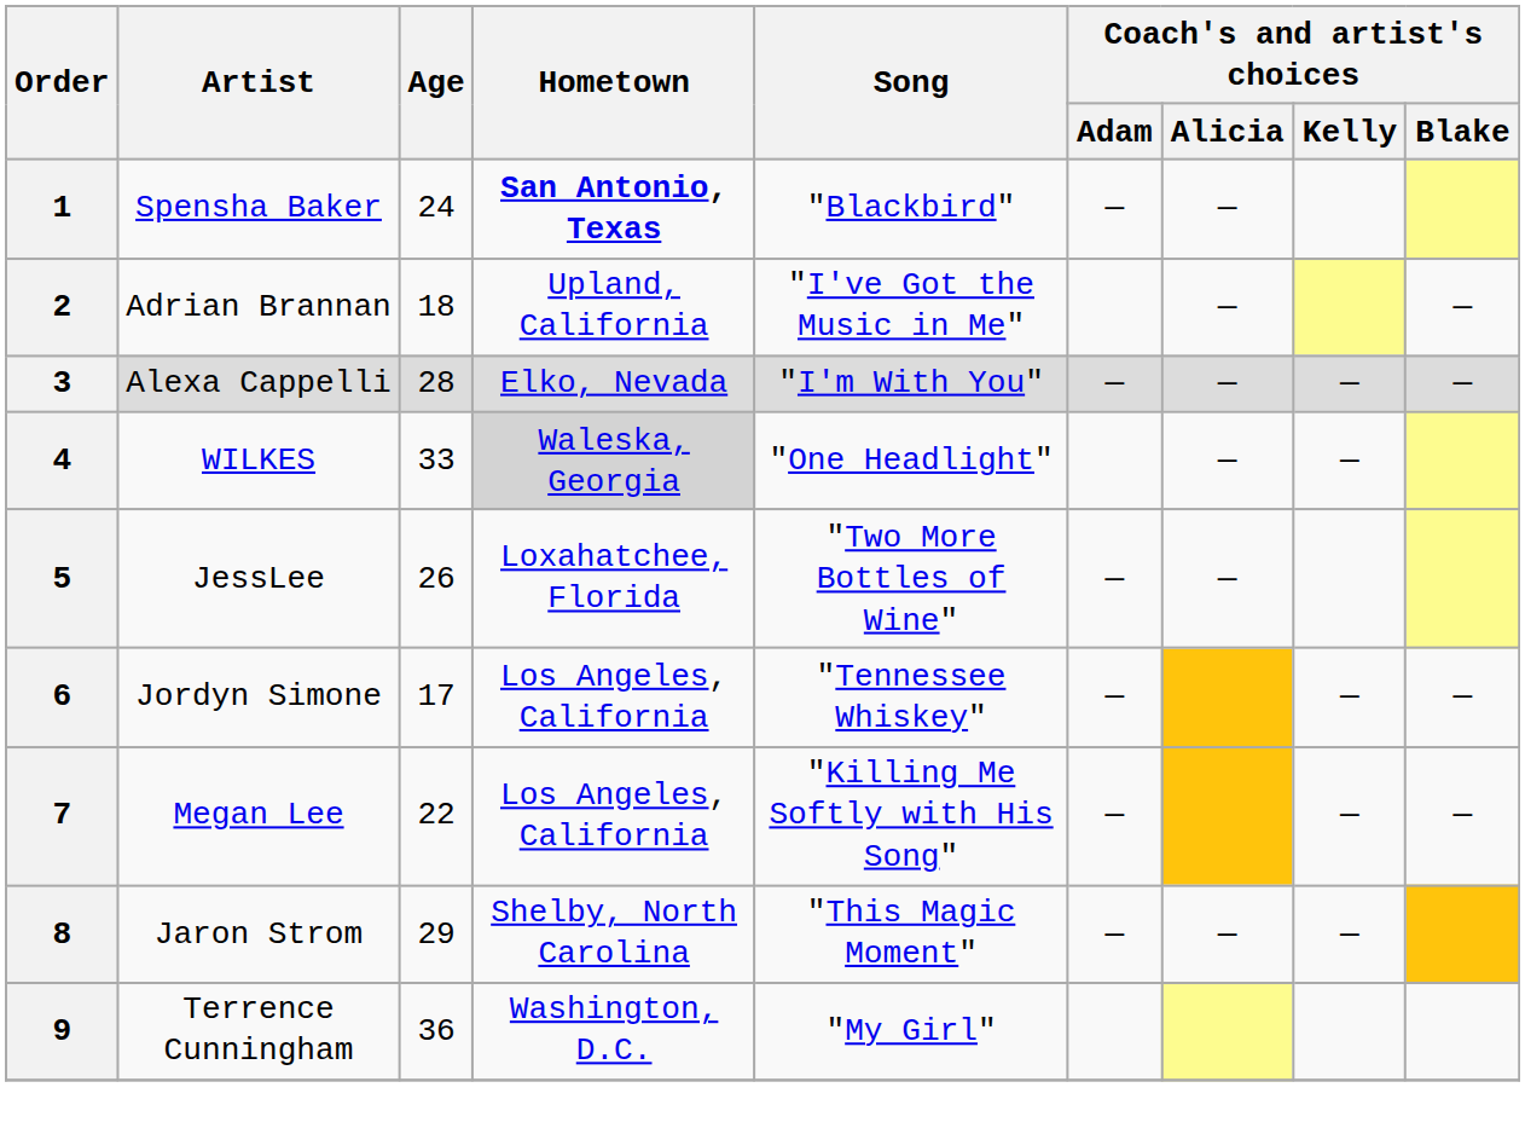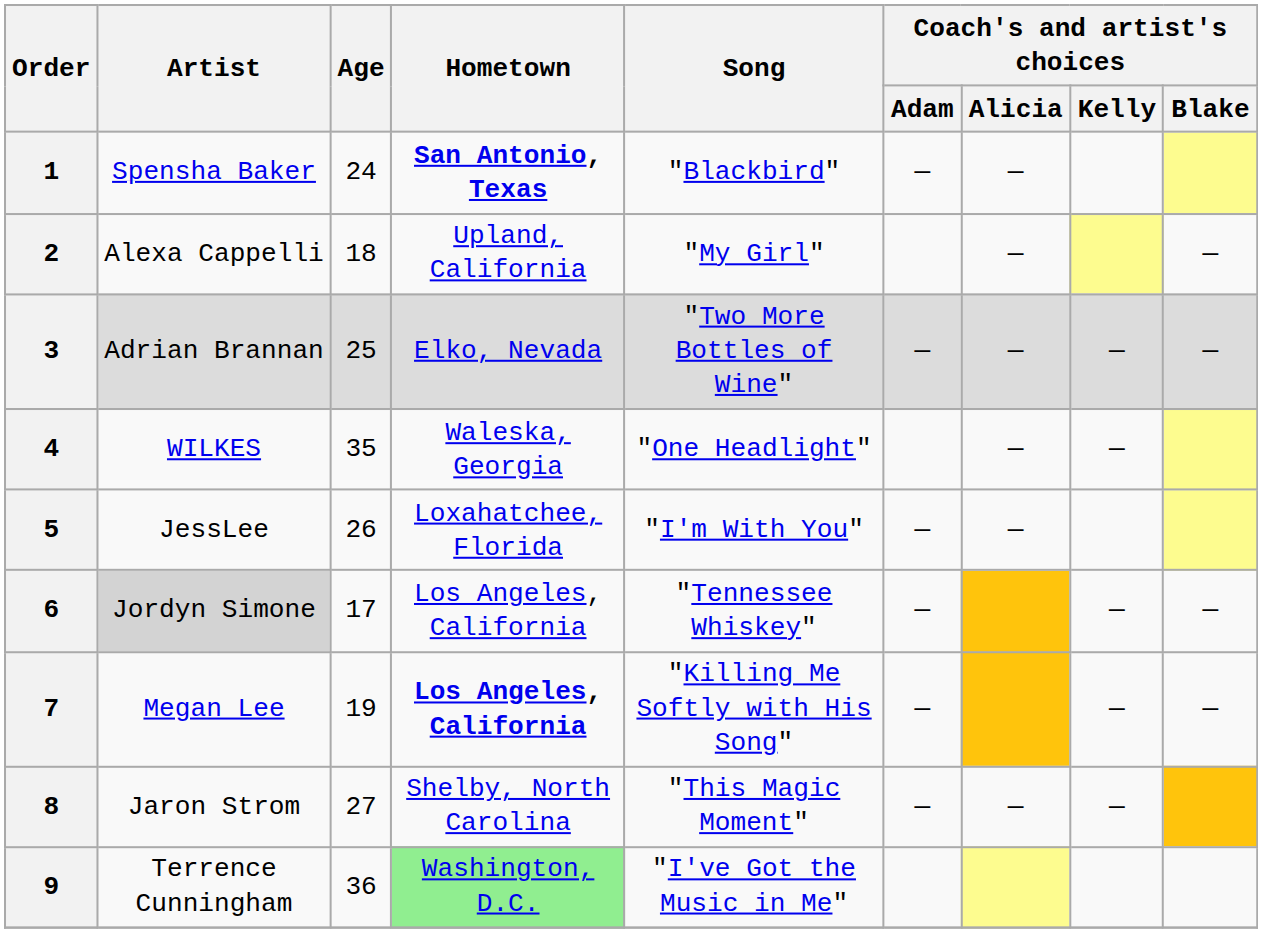 <table class="wikitable" style="text-align:center; line-height:17px; width:100%;">
 <tr>
 <th scope="col" rowspan="2" style="width:04%;">Order</th>
 <th scope="col" rowspan="2" style="width:18%;">Artist</th>
 <th scope="col" rowspan="2" style="width:04%;">Age</th>
 <th scope="col" rowspan="2" style="width:18%;">Hometown</th>
 <th scope="col" rowspan="2" style="width:20%;">Song</th>
 <th scope="col" colspan="4" style="width:24%;">Coach's and artist's choices</th>
 </tr>
 <tr>
 <th style="width:06%;">Adam</th>
 <th style="width:06%;">Alicia</th>
 <th style="width:06%;">Kelly</th>
 <th style="width:06%;">Blake</th>
 </tr>
 <tr>
 <th>1</th>
 <td><a href='#'>Spensha Baker</a></td>
 <td>24</td>
 <td><strong><a href='#'>San Antonio</a>, <a href='#'>Texas</a></strong></td>
 <td>"<a href='#'>Blackbird</a>"</td>
 <td>—</td>
 <td>—</td>
 <td><strong></strong></td>
 <td style="background:#fdfc8f;"><strong></strong></td>
 </tr>
 <tr>
 <th>2</th>
-<td>Adrian Brannan</td>
+<td>Alexa Cappelli</td>
 <td>18</td>
 <td><a href='#'>Upland, California</a></td>
-<td>"<a href='#'>I've Got the Music in Me</a>"</td>
+<td>"<a href='#'>My Girl</a>"</td>
 <td><strong></strong></td>
 <td>—</td>
 <td style="background:#fdfc8f;"><strong></strong></td>
 <td>—</td>
 </tr>
 <tr style="background:#DCDCDC;">
 <th>3</th>
-<td>Alexa Cappelli</td>
-<td>28</td>
+<td>Adrian Brannan</td>
+<td>25</td>
 <td><a href='#'>Elko, Nevada</a></td>
-<td>"<a href='#'>I'm With You</a>"</td>
+<td>"<a href='#'>Two More Bottles of Wine</a>"</td>
 <td>—</td>
 <td>—</td>
 <td>—</td>
 <td>—</td>
 </tr>
 <tr>
 <th>4</th>
 <td><a href='#'>WILKES</a></td>
-<td>33</td>
-<td style="background: lightgrey;"><a href='#'>Waleska, Georgia</a></td>
+<td>35</td>
+<td><a href='#'>Waleska, Georgia</a></td>
 <td>"<a href='#'>One Headlight</a>"</td>
 <td><strong></strong></td>
 <td>—</td>
 <td>—</td>
 <td style="background:#fdfc8f;"><strong></strong></td>
 </tr>
 <tr>
 <th>5</th>
 <td>JessLee</td>
 <td>26</td>
 <td><a href='#'>Loxahatchee, Florida</a></td>
-<td>"<a href='#'>Two More Bottles of Wine</a>"</td>
+<td>"<a href='#'>I'm With You</a>"</td>
 <td>—</td>
 <td>—</td>
 <td><strong></strong></td>
 <td style="background:#fdfc8f;"><strong></strong></td>
 </tr>
 <tr>
 <th>6</th>
-<td>Jordyn Simone</td>
+<td style="background: lightgrey;">Jordyn Simone</td>
 <td>17</td>
 <td><a href='#'>Los Angeles</a>, <a href='#'>California</a></td>
 <td>"<a href='#'>Tennessee Whiskey</a>"</td>
 <td>—</td>
 <td style="background:#FFC40C;"><strong></strong></td>
 <td>—</td>
 <td>—</td>
 </tr>
 <tr>
 <th>7</th>
 <td><a href='#'>Megan Lee</a></td>
-<td>22</td>
-<td><a href='#'>Los Angeles</a>, <a href='#'>California</a></td>
+<td>19</td>
+<td><strong><a href='#'>Los Angeles</a>, <a href='#'>California</a></strong></td>
 <td>"<a href='#'>Killing Me Softly with His Song</a>"</td>
 <td>—</td>
 <td style="background:#FFC40C;"><strong></strong></td>
 <td>—</td>
 <td>—</td>
 </tr>
 <tr>
 <th>8</th>
 <td>Jaron Strom</td>
-<td>29</td>
+<td>27</td>
 <td><a href='#'>Shelby, North Carolina</a></td>
 <td>"<a href='#'>This Magic Moment</a>"</td>
 <td>—</td>
 <td>—</td>
 <td>—</td>
 <td style="background:#FFC40C;"><strong></strong></td>
 </tr>
 <tr>
 <th>9</th>
 <td>Terrence Cunningham</td>
 <td>36</td>
-<td><a href='#'>Washington, D.C.</a></td>
-<td>"<a href='#'>My Girl</a>"</td>
+<td style="background: lightgreen;"><a href='#'>Washington, D.C.</a></td>
+<td>"<a href='#'>I've Got the Music in Me</a>"</td>
 <td><strong></strong></td>
 <td style="background:#fdfc8f;"><strong></strong></td>
 <td><strong></strong></td>
 <td><strong></strong></td>
 </tr>
 <tr>
 </tr>
 </table>
